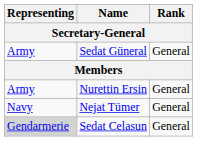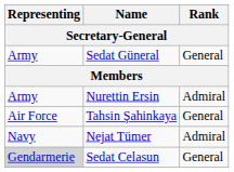 <table class="wikitable" border="1">
 <tr>
 <th>Representing</th>
 <th>Name</th>
 <th>Rank</th>
 </tr>
 <tr>
 <th colspan=3>Secretary-General</th>
 </tr>
 <tr>
 <td><a href='#'>Army</a></td>
 <td><a href='#'>Sedat Güneral </a></td>
 <td>General</td>
 </tr>
 <tr>
 <th colspan=3>Members</th>
 </tr>
 <tr>
 <td><a href='#'>Army</a></td>
 <td><a href='#'>Nurettin Ersin</a></td>
+<td>Admiral</td>
+</tr>
+<tr>
+<td><a href='#'>Air Force</a></td>
+<td><a href='#'>Tahsin Şahinkaya</a></td>
 <td>General</td>
 </tr>
 <tr>
 <td><a href='#'>Navy</a></td>
 <td><a href='#'>Nejat Tümer</a></td>
-<td>General</td>
+<td>Admiral</td>
 </tr>
 <tr>
 <td style="background: lightgrey;"><a href='#'>Gendarmerie</a></td>
 <td><a href='#'>Sedat Celasun</a></td>
 <td>General</td>
 </tr>
 </table>
